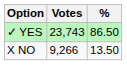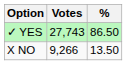 <table class="wikitable">
 <tr>
 <th>Option</th>
 <th>Votes</th>
 <th>%</th>
 </tr>
 <tr>
 <td style=background:#bbf8be>✓ YES</td>
-<td style=background:#bbf8be>23,743</td>
+<td style=background:#bbf8be>27,743</td>
 <td style=background:#bbf8be>86.50</td>
 </tr>
 <tr>
 <td>X NO</td>
 <td>9,266</td>
 <td>13.50</td>
 </tr>
 </table>
